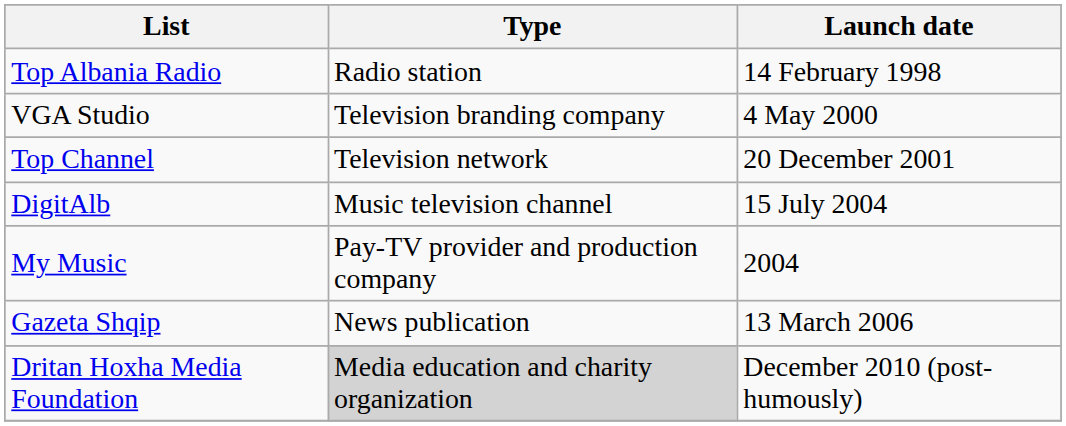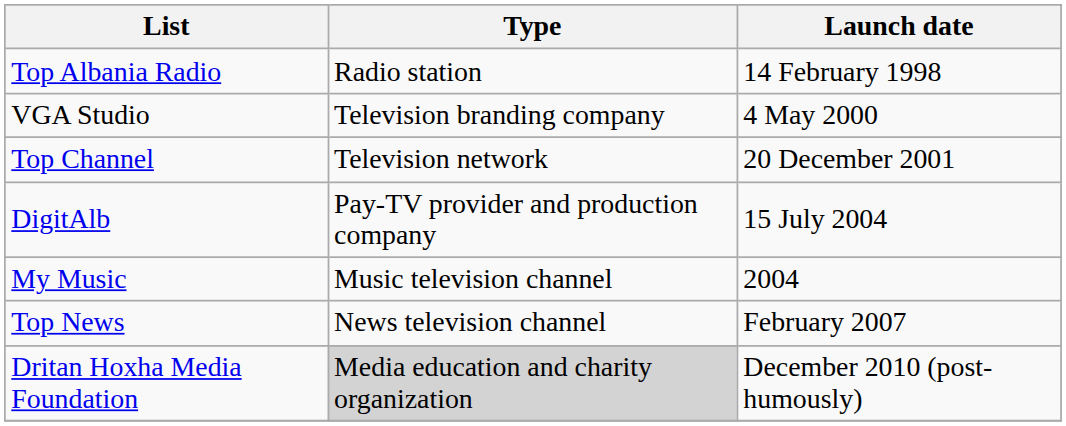 <table class="wikitable sortable">
 <tr>
 <th>List</th>
 <th>Type</th>
 <th>Launch date</th>
 </tr>
 <tr>
 <td><a href='#'>Top Albania Radio</a></td>
 <td>Radio station</td>
 <td>14 February 1998</td>
 </tr>
 <tr>
 <td>VGA Studio</td>
 <td>Television branding company</td>
 <td>4 May 2000</td>
 </tr>
 <tr>
 <td><a href='#'>Top Channel</a></td>
 <td>Television network</td>
 <td>20 December 2001</td>
 </tr>
 <tr>
 <td><a href='#'>DigitAlb</a></td>
-<td>Music television channel</td>
+<td>Pay-TV provider and production company</td>
 <td>15 July 2004</td>
 </tr>
 <tr>
 <td><a href='#'>My Music</a></td>
-<td>Pay-TV provider and production company</td>
+<td>Music television channel</td>
 <td>2004</td>
 </tr>
 <tr>
-<td><a href='#'>Gazeta Shqip</a></td>
-<td>News publication</td>
-<td>13 March 2006</td>
+<td><a href='#'>Top News</a></td>
+<td>News television channel</td>
+<td>February 2007</td>
 </tr>
 <tr>
 <td><a href='#'>Dritan Hoxha Media Foundation</a></td>
 <td style="background: lightgrey;">Media education and charity organization</td>
 <td>December 2010 (post-humously)</td>
 </tr>
 <tr>
 </tr>
 </table>
